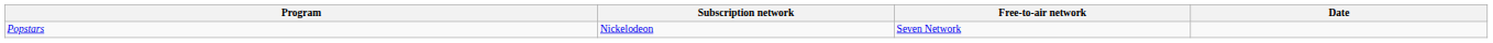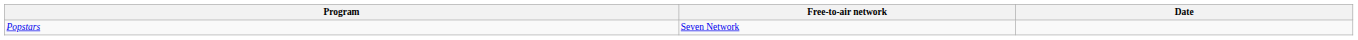 <table class="wikitable sortable" width="100%" style="font-size:87%;">
 <tr bgcolor="#efefef">
 <th width=40%>Program</th>
-<th width=20%>Subscription network</th>
 <th width=20%>Free-to-air network</th>
 <th width=20%>Date</th>
 </tr>
 <tr>
 <td><em><a href='#'>Popstars</a></em></td>
-<td><a href='#'>Nickelodeon</a></td>
 <td><a href='#'>Seven Network</a></td>
 <td></td>
 </tr>
 </table>
